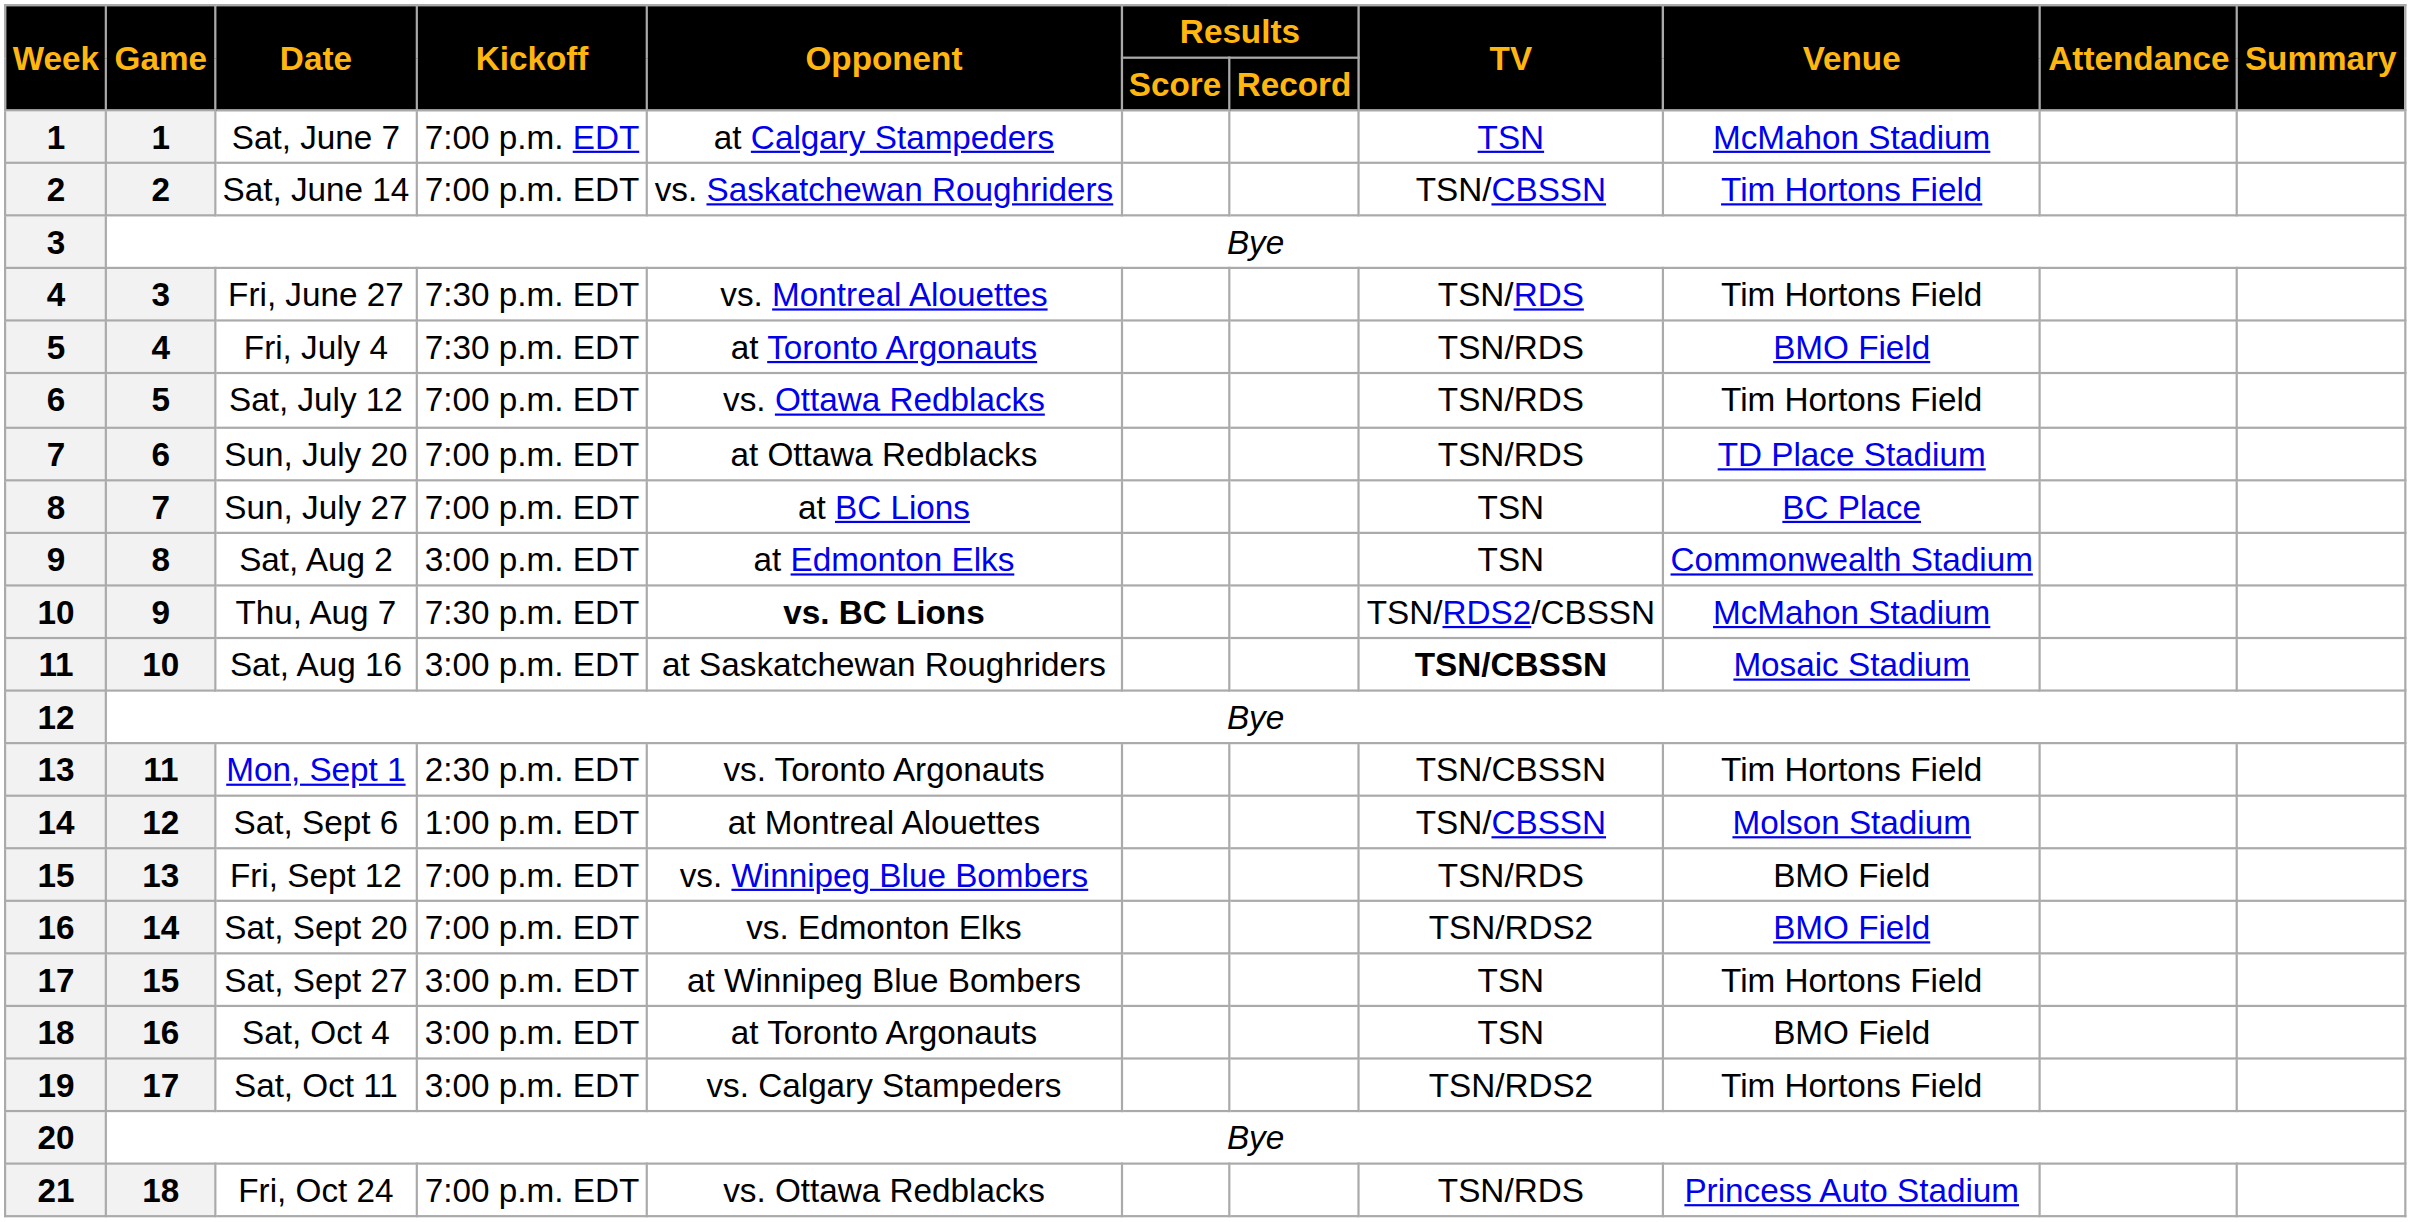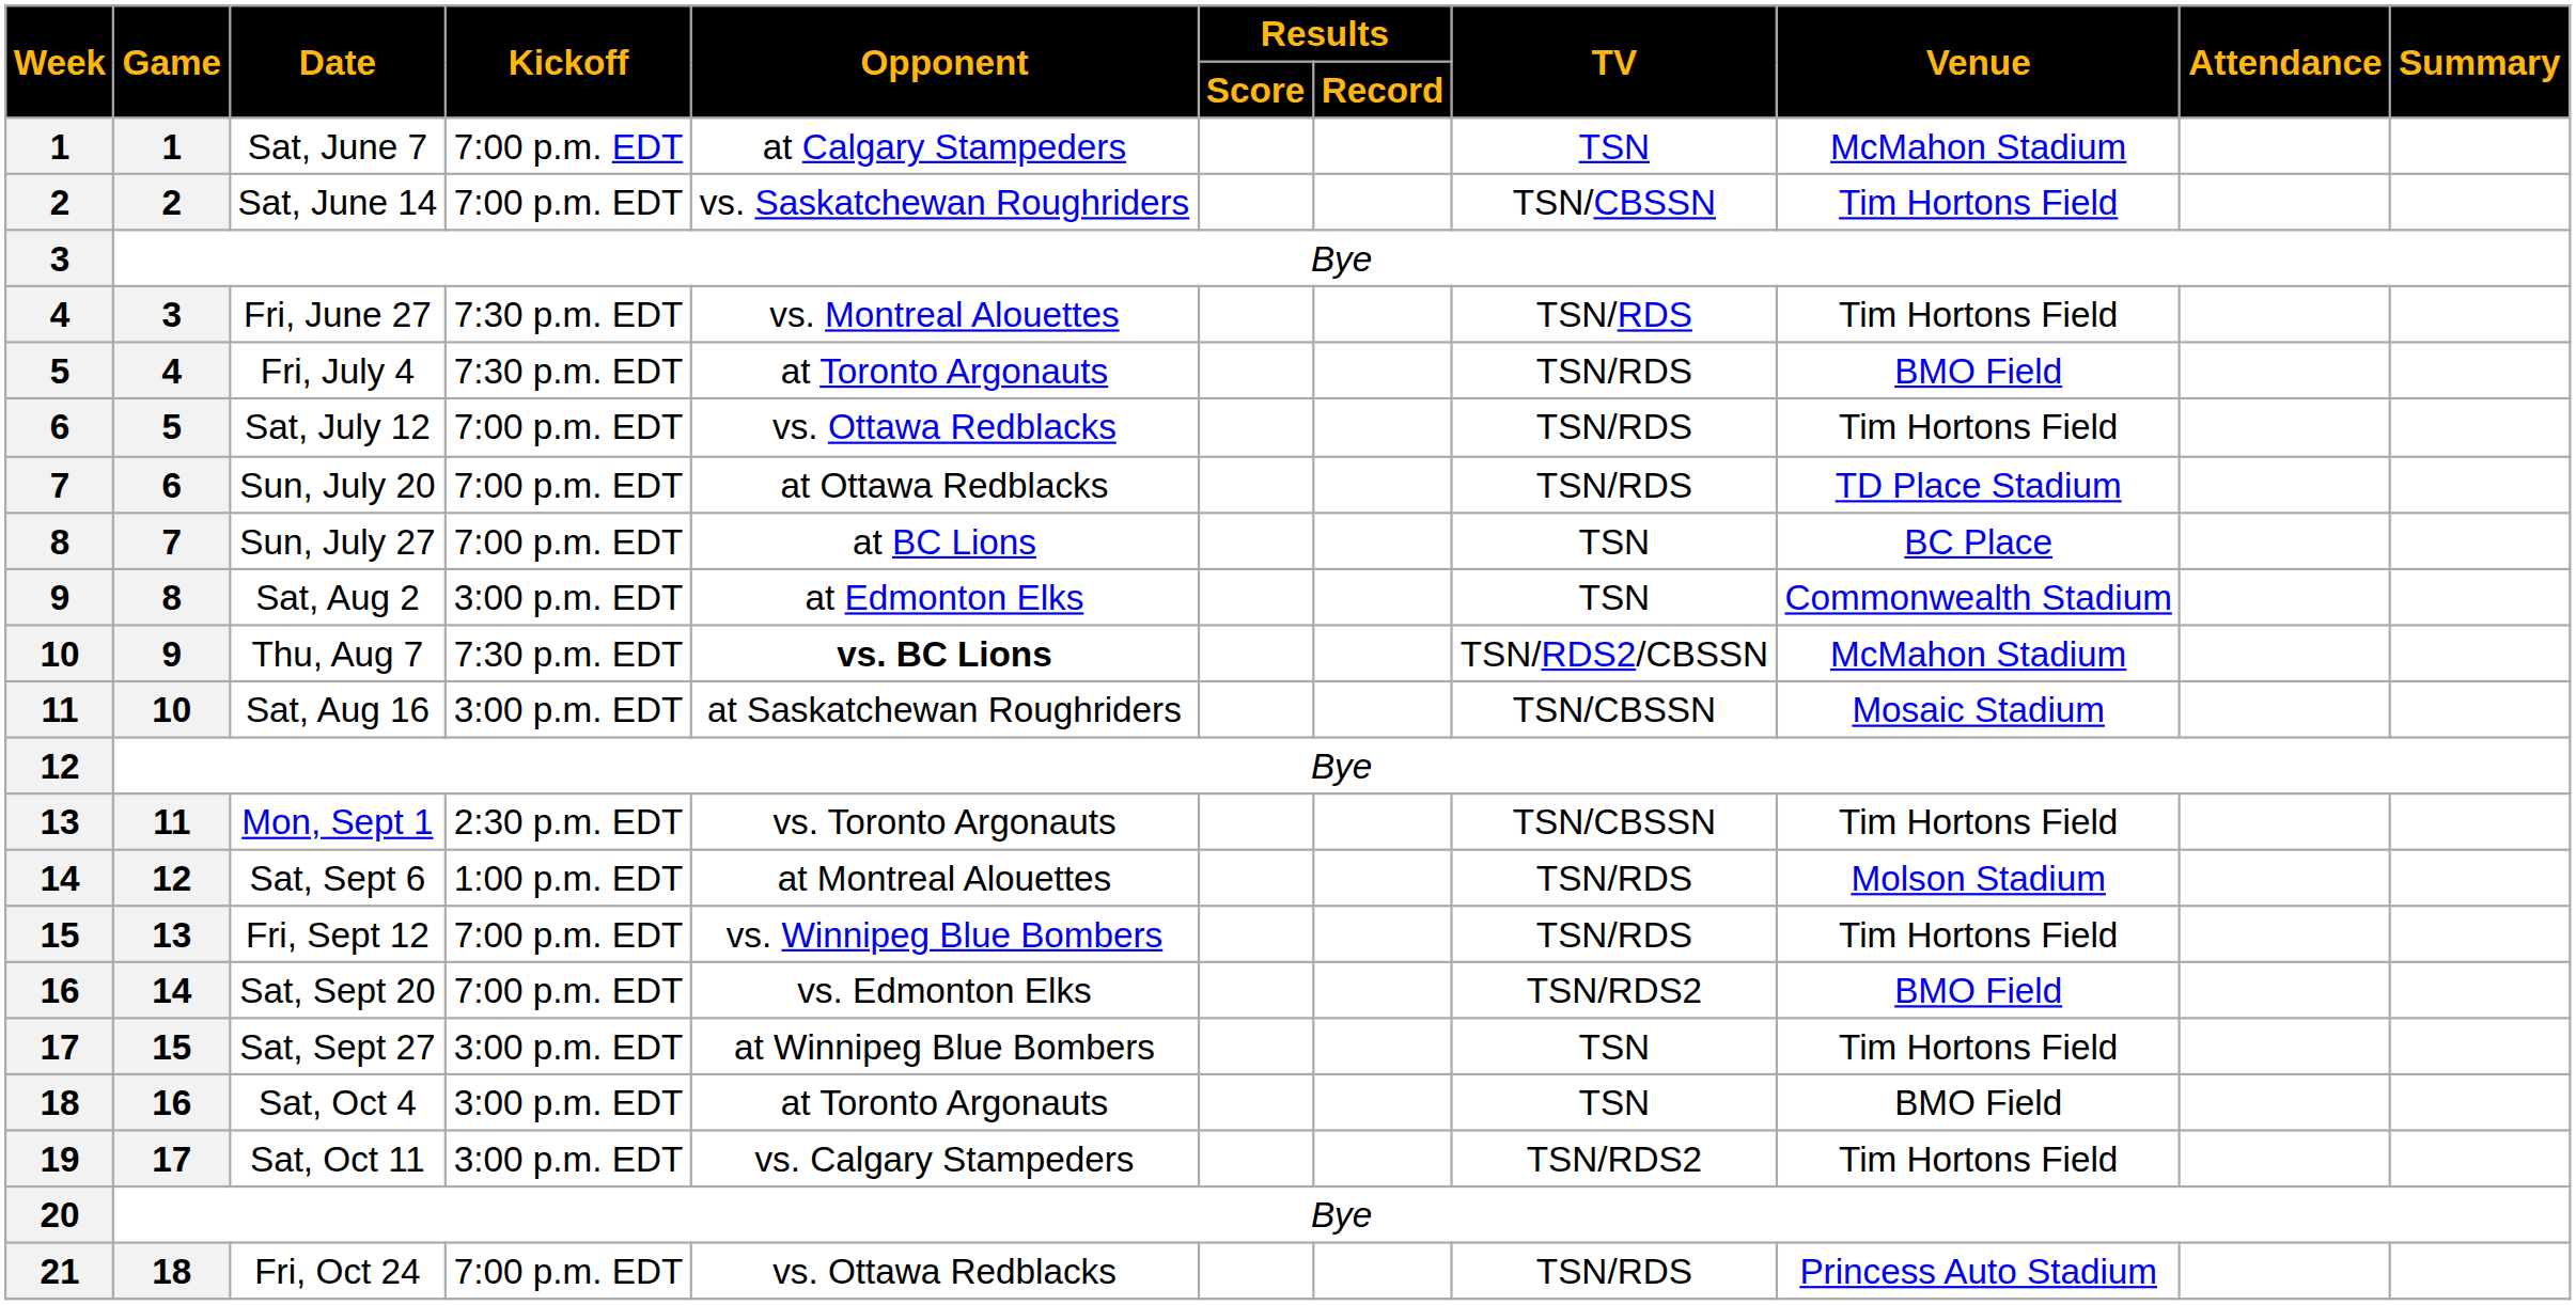 <table class="wikitable" style="font-size: 95%;">
 <tr>
 <th style="background:black;color:#FFB60F;" rowspan=2>Week</th>
 <th style="background:black;color:#FFB60F;" rowspan=2>Game</th>
 <th style="background:black;color:#FFB60F;" rowspan=2>Date</th>
 <th style="background:black;color:#FFB60F;" rowspan=2>Kickoff</th>
 <th style="background:black;color:#FFB60F;" rowspan=2>Opponent</th>
 <th style="background:black;color:#FFB60F;" colspan=2>Results</th>
 <th style="background:black;color:#FFB60F;" rowspan=2>TV</th>
 <th style="background:black;color:#FFB60F;" rowspan=2>Venue</th>
 <th style="background:black;color:#FFB60F;" rowspan=2>Attendance</th>
 <th style="background:black;color:#FFB60F;" rowspan=2>Summary</th>
 </tr>
 <tr>
 <th style="background:black;color:#FFB60F;">Score</th>
 <th style="background:black;color:#FFB60F;">Record</th>
 </tr>
 <tr align="center"= bgcolor="ffffff">
 <th align="center"><strong>1</strong></th>
 <th align="center"><strong>1</strong></th>
 <td align="center">Sat, June 7</td>
 <td align="center">7:00 p.m. <a href='#'>EDT</a></td>
 <td align="center">at <a href='#'>Calgary Stampeders</a></td>
 <td align="center"></td>
 <td align="center"></td>
 <td align="center"><a href='#'>TSN</a></td>
 <td align="center"><a href='#'>McMahon Stadium</a></td>
 <td align="center"></td>
 <td align="center"></td>
 </tr>
 <tr align="center"= bgcolor="ffffff">
 <th align="center"><strong>2</strong></th>
 <th align="center"><strong>2</strong></th>
 <td align="center">Sat, June 14</td>
 <td align="center">7:00 p.m. EDT</td>
 <td align="center">vs. <a href='#'>Saskatchewan Roughriders</a></td>
 <td align="center"></td>
 <td align="center"></td>
 <td align="center">TSN/<a href='#'>CBSSN</a></td>
 <td align="center"><a href='#'>Tim Hortons Field</a></td>
 <td align="center"></td>
 <td align="center"></td>
 </tr>
 <tr align="center"= bgcolor="ffffff">
 <th align="center"><strong>3</strong></th>
 <td colspan=10 align="center" valign="middle"><em>Bye</em></td>
 </tr>
 <tr align="center"= bgcolor="ffffff">
 <th align="center"><strong>4</strong></th>
 <th align="center"><strong>3</strong></th>
 <td align="center">Fri, June 27</td>
 <td align="center">7:30 p.m. EDT</td>
 <td align="center">vs. <a href='#'>Montreal Alouettes</a></td>
 <td align="center"></td>
 <td align="center"></td>
 <td align="center">TSN/<a href='#'>RDS</a></td>
 <td align="center">Tim Hortons Field</td>
 <td align="center"></td>
 <td align="center"></td>
 </tr>
 <tr align="center"= bgcolor="ffffff">
 <th align="center"><strong>5</strong></th>
 <th align="center"><strong>4</strong></th>
 <td align="center">Fri, July 4</td>
 <td align="center">7:30 p.m. EDT</td>
 <td align="center">at <a href='#'>Toronto Argonauts</a></td>
 <td align="center"></td>
 <td align="center"></td>
 <td align="center">TSN/RDS</td>
 <td align="center"><a href='#'>BMO Field</a></td>
 <td align="center"></td>
 <td align="center"></td>
 </tr>
 <tr align="center"= bgcolor="ffffff">
 <th align="center"><strong>6</strong></th>
 <th align="center"><strong>5</strong></th>
 <td align="center">Sat, July 12</td>
 <td align="center">7:00 p.m. EDT</td>
 <td align="center">vs. <a href='#'>Ottawa Redblacks</a></td>
 <td align="center"></td>
 <td align="center"></td>
 <td align="center">TSN/RDS</td>
 <td align="center">Tim Hortons Field</td>
 <td align="center"></td>
 <td align="center"></td>
 </tr>
 <tr align="center"= bgcolor="ffffff">
 <th align="center"><strong>7</strong></th>
 <th align="center"><strong>6</strong></th>
 <td align="center">Sun, July 20</td>
 <td align="center">7:00 p.m. EDT</td>
 <td align="center">at Ottawa Redblacks</td>
 <td align="center"></td>
 <td align="center"></td>
 <td align="center">TSN/RDS</td>
 <td align="center"><a href='#'>TD Place Stadium</a></td>
 <td align="center"></td>
 <td align="center"></td>
 </tr>
 <tr align="center"= bgcolor="ffffff">
 <th align="center"><strong>8</strong></th>
 <th align="center"><strong>7</strong></th>
 <td align="center">Sun, July 27</td>
 <td align="center">7:00 p.m. EDT</td>
 <td align="center">at <a href='#'>BC Lions</a></td>
 <td align="center"></td>
 <td align="center"></td>
 <td align="center">TSN</td>
 <td align="center"><a href='#'>BC Place</a></td>
 <td align="center"></td>
 <td align="center"></td>
 </tr>
 <tr align="center"= bgcolor="ffffff">
 <th align="center"><strong>9</strong></th>
 <th align="center"><strong>8</strong></th>
 <td align="center">Sat, Aug 2</td>
 <td align="center">3:00 p.m. EDT</td>
 <td align="center">at <a href='#'>Edmonton Elks</a></td>
 <td align="center"></td>
 <td align="center"></td>
 <td align="center">TSN</td>
 <td align="center"><a href='#'>Commonwealth Stadium</a></td>
 <td align="center"></td>
 <td align="center"></td>
 </tr>
 <tr align="center"= bgcolor="ffffff">
 <th align="center"><strong>10</strong></th>
 <th align="center"><strong>9</strong></th>
 <td align="center">Thu, Aug 7</td>
 <td align="center">7:30 p.m. EDT</td>
 <td align="center"><strong>vs. BC Lions</strong></td>
 <td align="center"></td>
 <td align="center"></td>
 <td align="center">TSN/<a href='#'>RDS2</a>/CBSSN</td>
 <td align="center"><a href='#'>McMahon Stadium</a></td>
 <td align="center"></td>
 <td align="center"></td>
 </tr>
 <tr align="center"= bgcolor="ffffff">
 <th align="center"><strong>11</strong></th>
 <th align="center"><strong>10</strong></th>
 <td align="center">Sat, Aug 16</td>
 <td align="center">3:00 p.m. EDT</td>
 <td align="center">at Saskatchewan Roughriders</td>
 <td align="center"></td>
 <td align="center"></td>
-<td align="center"><strong>TSN/CBSSN</strong></td>
+<td align="center">TSN/CBSSN</td>
 <td align="center"><a href='#'>Mosaic Stadium</a></td>
 <td align="center"></td>
 <td align="center"></td>
 </tr>
 <tr align="center"= bgcolor="ffffff">
 <th align="center"><strong>12</strong></th>
 <td colspan=10 align="center" valign="middle"><em>Bye</em></td>
 </tr>
 <tr align="center"= bgcolor="ffffff">
 <th align="center"><strong>13</strong></th>
 <th align="center"><strong>11</strong></th>
 <td align="center"><a href='#'>Mon, Sept 1</a></td>
 <td align="center">2:30 p.m. EDT</td>
 <td align="center">vs. Toronto Argonauts</td>
 <td align="center"></td>
 <td align="center"></td>
 <td align="center">TSN/CBSSN</td>
 <td align="center">Tim Hortons Field</td>
 <td align="center"></td>
 <td align="center"></td>
 </tr>
 <tr align="center"= bgcolor="ffffff">
 <th align="center"><strong>14</strong></th>
 <th align="center"><strong>12</strong></th>
 <td align="center">Sat, Sept 6</td>
 <td align="center">1:00 p.m. EDT</td>
 <td align="center">at Montreal Alouettes</td>
 <td align="center"></td>
 <td align="center"></td>
-<td align="center">TSN/<a href='#'>CBSSN</a></td>
+<td align="center">TSN/RDS</td>
 <td align="center"><a href='#'>Molson Stadium</a></td>
 <td align="center"></td>
 <td align="center"></td>
 </tr>
 <tr align="center"= bgcolor="ffffff">
 <th align="center"><strong>15</strong></th>
 <th align="center"><strong>13</strong></th>
 <td align="center">Fri, Sept 12</td>
 <td align="center">7:00 p.m. EDT</td>
 <td align="center">vs. <a href='#'>Winnipeg Blue Bombers</a></td>
 <td align="center"></td>
 <td align="center"></td>
 <td align="center">TSN/RDS</td>
-<td align="center">BMO Field</td>
+<td align="center">Tim Hortons Field</td>
 <td align="center"></td>
 <td align="center"></td>
 </tr>
 <tr align="center"= bgcolor="ffffff">
 <th align="center"><strong>16</strong></th>
 <th align="center"><strong>14</strong></th>
 <td align="center">Sat, Sept 20</td>
 <td align="center">7:00 p.m. EDT</td>
 <td align="center">vs. Edmonton Elks</td>
 <td align="center"></td>
 <td align="center"></td>
 <td align="center">TSN/RDS2</td>
 <td align="center"><a href='#'>BMO Field</a></td>
 <td align="center"></td>
 <td align="center"></td>
 </tr>
 <tr align="center"= bgcolor="ffffff">
 <th align="center"><strong>17</strong></th>
 <th align="center"><strong>15</strong></th>
 <td align="center">Sat, Sept 27</td>
 <td align="center">3:00 p.m. EDT</td>
 <td align="center">at Winnipeg Blue Bombers</td>
 <td align="center"></td>
 <td align="center"></td>
 <td align="center">TSN</td>
 <td align="center">Tim Hortons Field</td>
 <td align="center"></td>
 <td align="center"></td>
 </tr>
 <tr align="center"= bgcolor="ffffff">
 <th align="center"><strong>18</strong></th>
 <th align="center"><strong>16</strong></th>
 <td align="center">Sat, Oct 4</td>
 <td align="center">3:00 p.m. EDT</td>
 <td align="center">at Toronto Argonauts</td>
 <td align="center"></td>
 <td align="center"></td>
 <td align="center">TSN</td>
 <td align="center">BMO Field</td>
 <td align="center"></td>
 <td align="center"></td>
 </tr>
 <tr align="center"= bgcolor="ffffff">
 <th align="center"><strong>19</strong></th>
 <th align="center"><strong>17</strong></th>
 <td align="center">Sat, Oct 11</td>
 <td align="center">3:00 p.m. EDT</td>
 <td align="center">vs. Calgary Stampeders</td>
 <td align="center"></td>
 <td align="center"></td>
 <td align="center">TSN/RDS2</td>
 <td align="center">Tim Hortons Field</td>
 <td align="center"></td>
 <td align="center"></td>
 </tr>
 <tr align="center"= bgcolor="ffffff">
 <th align="center"><strong>20</strong></th>
 <td colspan=10 align="center" valign="middle"><em>Bye</em></td>
 </tr>
 <tr align="center"= bgcolor="ffffff">
 <th align="center"><strong>21</strong></th>
 <th align="center"><strong>18</strong></th>
 <td align="center">Fri, Oct 24</td>
 <td align="center">7:00 p.m. EDT</td>
 <td align="center">vs. Ottawa Redblacks</td>
 <td align="center"></td>
 <td align="center"></td>
 <td align="center">TSN/RDS</td>
 <td align="center"><a href='#'>Princess Auto Stadium</a></td>
 <td align="center"></td>
 <td align="center"></td>
 </tr>
 </table>
